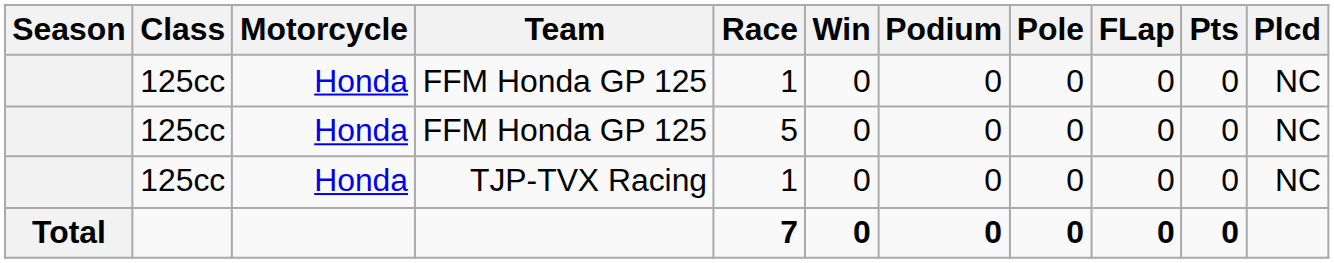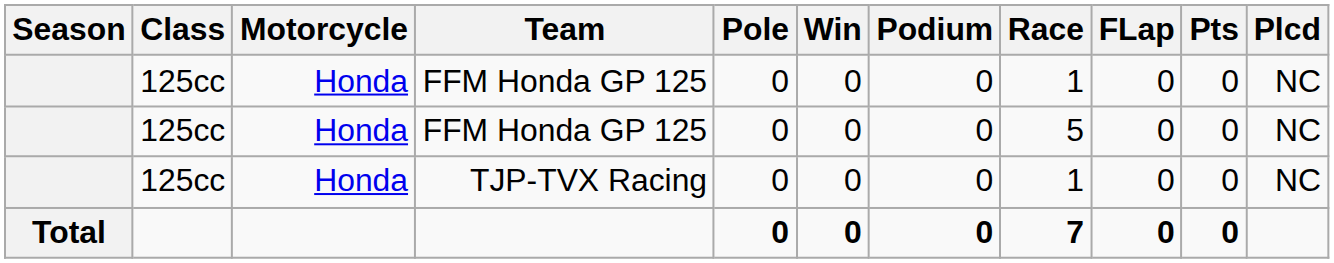 <table class="wikitable" style="text-align:right">
 <tr>
 <th>Season</th>
 <th>Class</th>
 <th>Motorcycle</th>
 <th>Team</th>
-<th>Race</th>
+<th>Pole</th>
 <th>Win</th>
 <th>Podium</th>
-<th>Pole</th>
+<th>Race</th>
 <th>FLap</th>
 <th>Pts</th>
 <th>Plcd</th>
 </tr>
 <tr>
 <th></th>
 <td>125cc</td>
 <td><a href='#'>Honda</a></td>
 <td>FFM Honda GP 125</td>
-<td>1</td>
 <td>0</td>
 <td>0</td>
 <td>0</td>
+<td>1</td>
 <td>0</td>
 <td>0</td>
 <td>NC</td>
 </tr>
 <tr>
 <th></th>
 <td>125cc</td>
 <td><a href='#'>Honda</a></td>
 <td>FFM Honda GP 125</td>
-<td>5</td>
 <td>0</td>
 <td>0</td>
 <td>0</td>
+<td>5</td>
 <td>0</td>
 <td>0</td>
 <td>NC</td>
 </tr>
 <tr>
 <th></th>
 <td>125cc</td>
 <td><a href='#'>Honda</a></td>
 <td>TJP-TVX Racing</td>
-<td>1</td>
 <td>0</td>
 <td>0</td>
 <td>0</td>
+<td>1</td>
 <td>0</td>
 <td>0</td>
 <td>NC</td>
 </tr>
 <tr>
 <th>Total</th>
 <td></td>
 <td></td>
 <td></td>
-<td><strong>7</strong></td>
 <td><strong>0</strong></td>
 <td><strong>0</strong></td>
 <td><strong>0</strong></td>
+<td><strong>7</strong></td>
 <td><strong>0</strong></td>
 <td><strong>0</strong></td>
 <td></td>
 </tr>
 </table>
